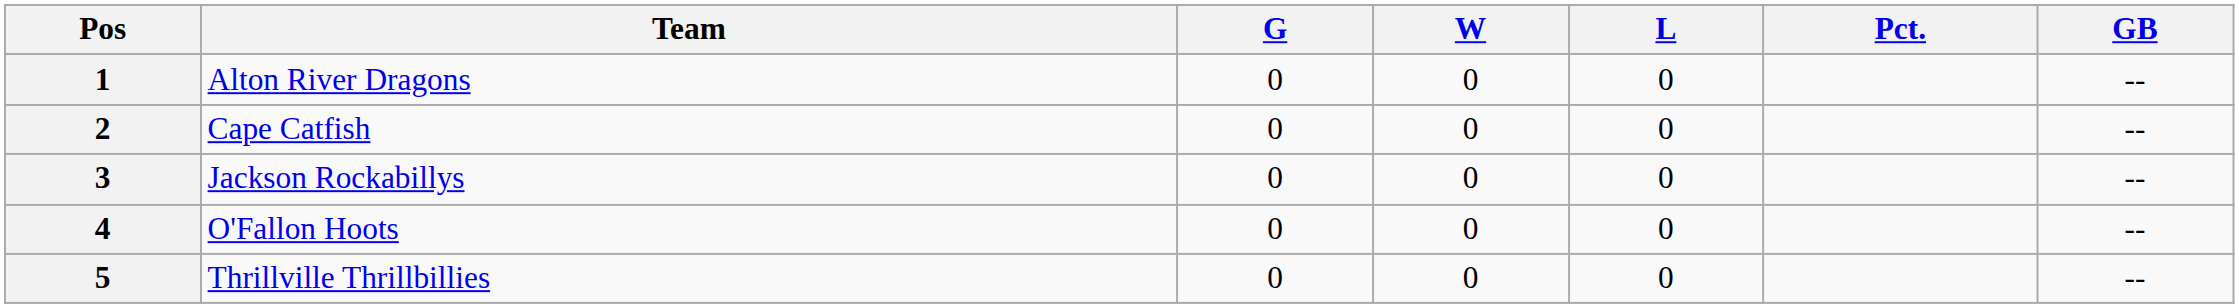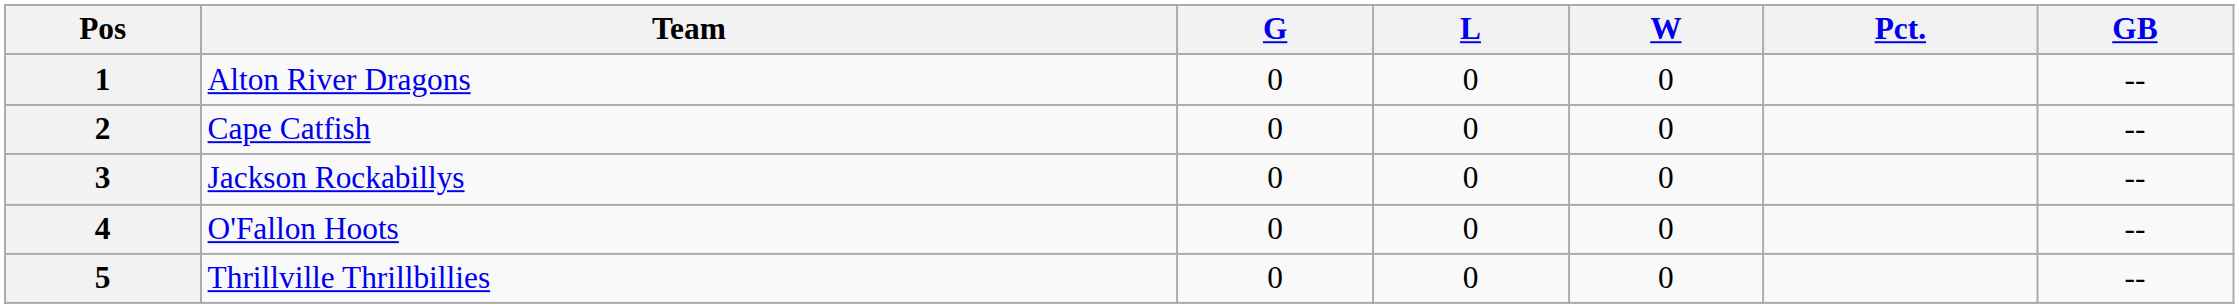 <table class="wikitable plainrowheaders" width="90%" style="text-align:center;">
 <tr>
 <th scope="col" width="5%">Pos</th>
 <th scope="col" width="25%">Team</th>
 <th scope="col" width="5%"><a href='#'>G</a></th>
+<th scope="col" width="5%"><a href='#'>L</a></th>
 <th scope="col" width="5%"><a href='#'>W</a></th>
-<th scope="col" width="5%"><a href='#'>L</a></th>
 <th scope="col" width="7%"><a href='#'>Pct.</a></th>
 <th scope="col" width="5%"><a href='#'>GB</a></th>
 </tr>
 <tr>
 <th>1</th>
 <td style="text-align:left;"><a href='#'>Alton River Dragons</a></td>
 <td>0</td>
 <td>0</td>
 <td>0</td>
 <td></td>
 <td>--</td>
 </tr>
 <tr>
 <th>2</th>
 <td style="text-align:left;"><a href='#'>Cape Catfish</a></td>
 <td>0</td>
 <td>0</td>
 <td>0</td>
 <td></td>
 <td>--</td>
 </tr>
 <tr>
 <th>3</th>
 <td style="text-align:left;"><a href='#'>Jackson Rockabillys</a></td>
 <td>0</td>
 <td>0</td>
 <td>0</td>
 <td></td>
 <td>--</td>
 </tr>
 <tr>
 <th>4</th>
 <td style="text-align:left;"><a href='#'>O'Fallon Hoots</a></td>
 <td>0</td>
 <td>0</td>
 <td>0</td>
 <td></td>
 <td>--</td>
 </tr>
 <tr>
 <th>5</th>
 <td style="text-align:left;"><a href='#'>Thrillville Thrillbillies</a></td>
 <td>0</td>
 <td>0</td>
 <td>0</td>
 <td></td>
 <td>--</td>
 </tr>
 </table>
